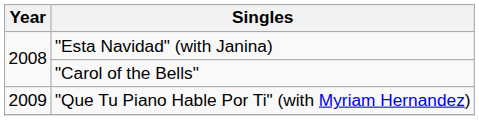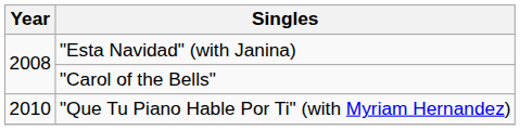 <table class="wikitable">
 <tr>
 <th>Year</th>
 <th>Singles</th>
 </tr>
 <tr>
 <td rowspan="2">2008</td>
 <td>"Esta Navidad" (with Janina)</td>
 </tr>
 <tr>
 <td>"Carol of the Bells"</td>
 </tr>
 <tr>
-<td>2009</td>
+<td>2010</td>
 <td>"Que Tu Piano Hable Por Ti" (with <a href='#'>Myriam Hernandez</a>)</td>
 </tr>
 <tr>
 </tr>
 </table>
